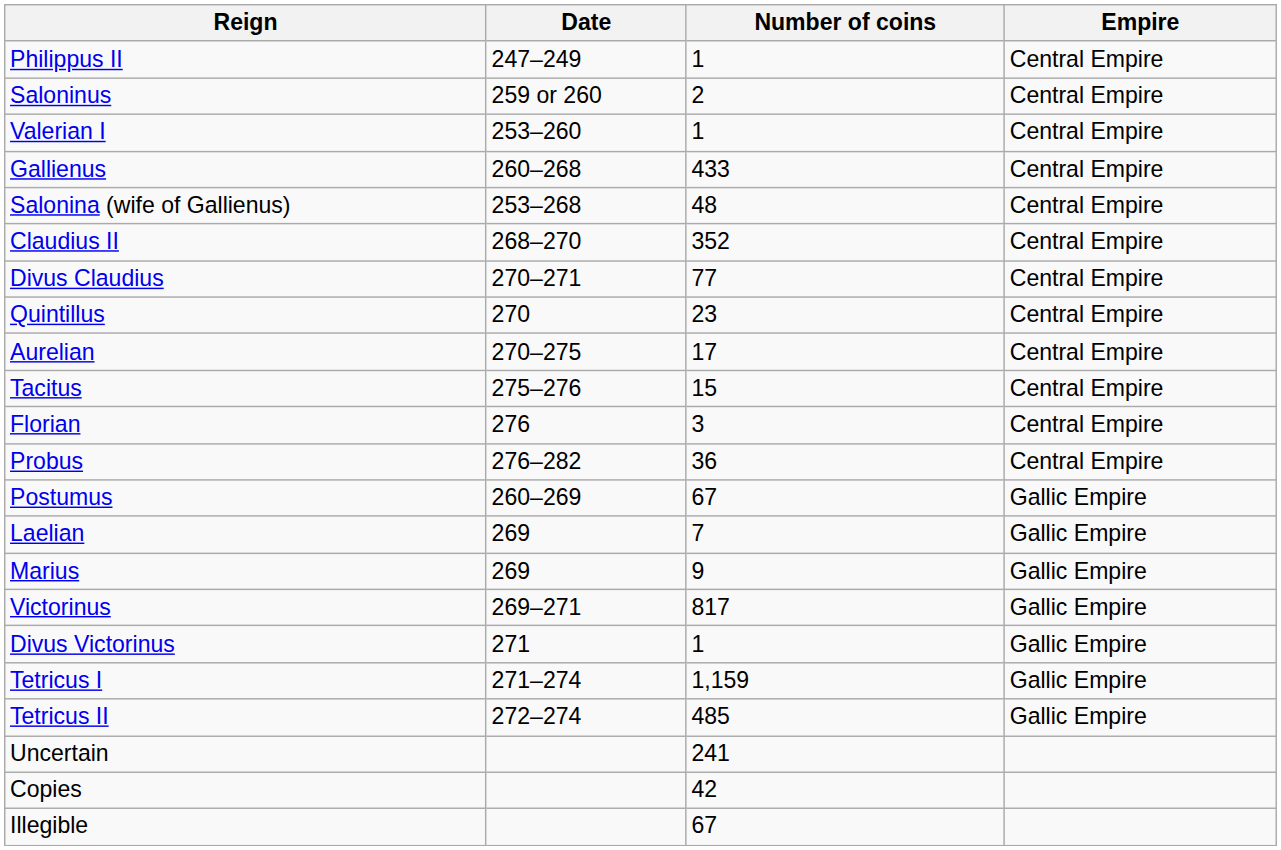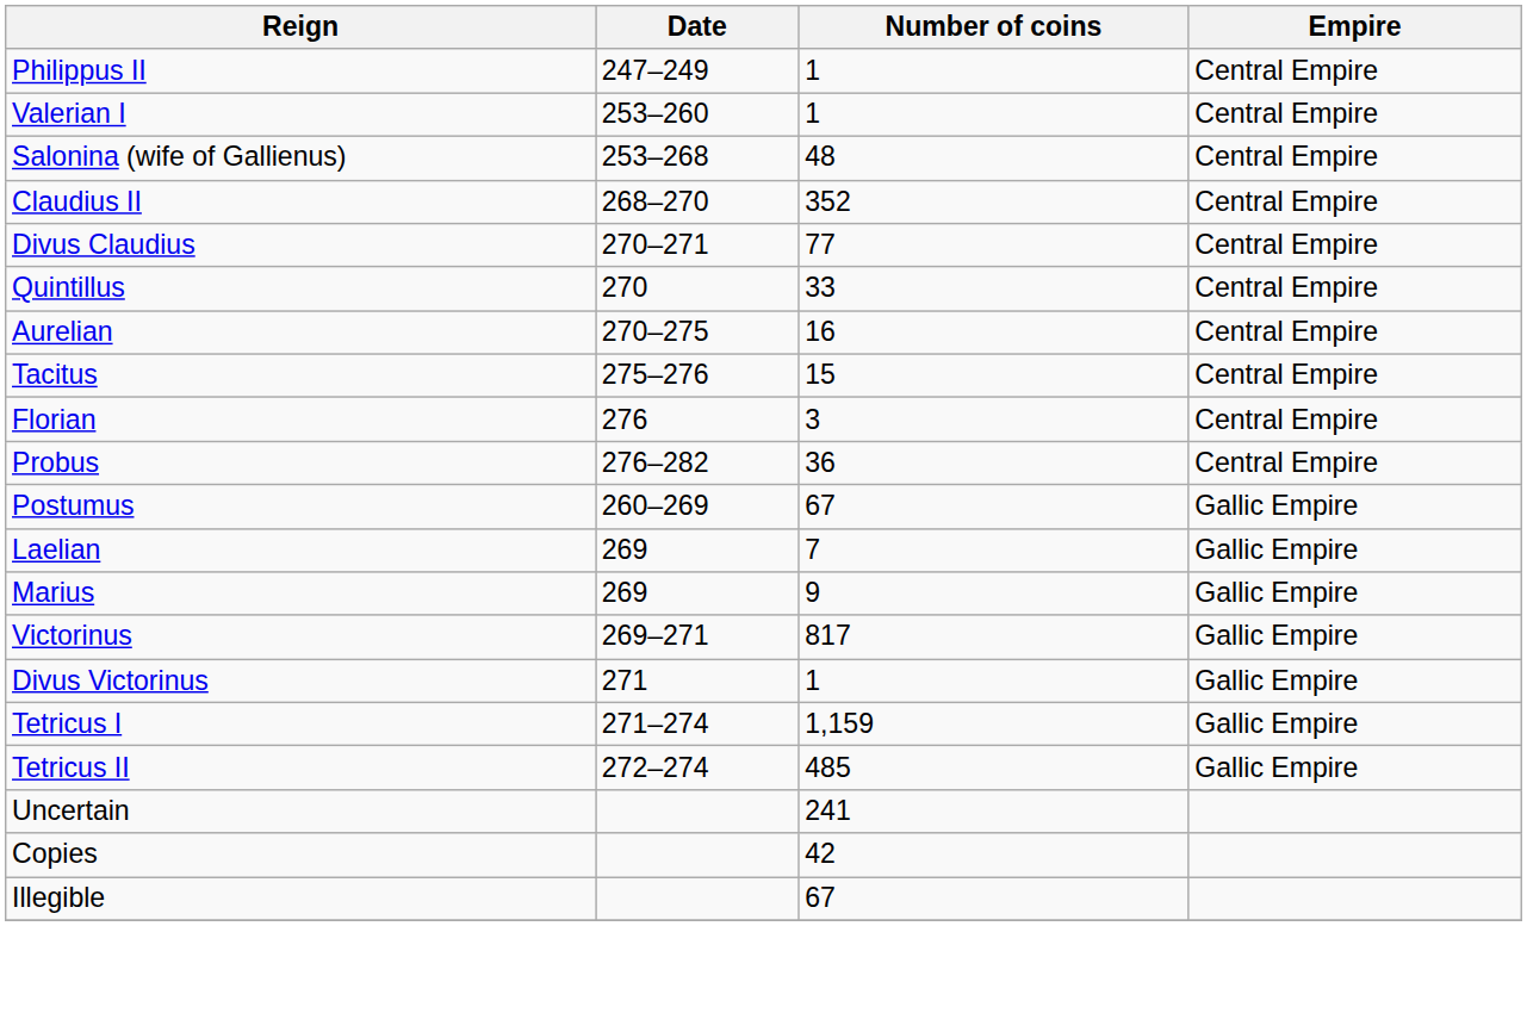 <table class="wikitable sortable" width="100%">
 <tr>
 <th>Reign</th>
 <th>Date</th>
 <th>Number of coins</th>
 <th>Empire</th>
 </tr>
 <tr>
 <td><a href='#'>Philippus II</a></td>
 <td>247–249</td>
 <td>1</td>
 <td>Central Empire</td>
 </tr>
 <tr>
-<td><a href='#'>Saloninus</a></td>
-<td>259 or 260</td>
-<td>2</td>
-<td>Central Empire</td>
-</tr>
-<tr>
 <td><a href='#'>Valerian I</a></td>
 <td>253–260</td>
 <td>1</td>
-<td>Central Empire</td>
-</tr>
-<tr>
-<td><a href='#'>Gallienus</a></td>
-<td>260–268</td>
-<td>433</td>
 <td>Central Empire</td>
 </tr>
 <tr>
 <td><a href='#'>Salonina</a> (wife of Gallienus)</td>
 <td>253–268</td>
 <td>48</td>
 <td>Central Empire</td>
 </tr>
 <tr>
 <td><a href='#'>Claudius II</a></td>
 <td>268–270</td>
 <td>352</td>
 <td>Central Empire</td>
 </tr>
 <tr>
 <td><a href='#'>Divus Claudius</a></td>
 <td>270–271</td>
 <td>77</td>
 <td>Central Empire</td>
 </tr>
 <tr>
 <td><a href='#'>Quintillus</a></td>
 <td>270</td>
-<td>23</td>
+<td>33</td>
 <td>Central Empire</td>
 </tr>
 <tr>
 <td><a href='#'>Aurelian</a></td>
 <td>270–275</td>
-<td>17</td>
+<td>16</td>
 <td>Central Empire</td>
 </tr>
 <tr>
 <td><a href='#'>Tacitus</a></td>
 <td>275–276</td>
 <td>15</td>
 <td>Central Empire</td>
 </tr>
 <tr>
 <td><a href='#'>Florian</a></td>
 <td>276</td>
 <td>3</td>
 <td>Central Empire</td>
 </tr>
 <tr>
 <td><a href='#'>Probus</a></td>
 <td>276–282</td>
 <td>36</td>
 <td>Central Empire</td>
 </tr>
 <tr>
 <td><a href='#'>Postumus</a></td>
 <td>260–269</td>
 <td>67</td>
 <td>Gallic Empire</td>
 </tr>
 <tr>
 <td><a href='#'>Laelian</a></td>
 <td>269</td>
 <td>7</td>
 <td>Gallic Empire</td>
 </tr>
 <tr>
 <td><a href='#'>Marius</a></td>
 <td>269</td>
 <td>9</td>
 <td>Gallic Empire</td>
 </tr>
 <tr>
 <td><a href='#'>Victorinus</a></td>
 <td>269–271</td>
 <td>817</td>
 <td>Gallic Empire</td>
 </tr>
 <tr>
 <td><a href='#'>Divus Victorinus</a></td>
 <td>271</td>
 <td>1</td>
 <td>Gallic Empire</td>
 </tr>
 <tr>
 <td><a href='#'>Tetricus I</a></td>
 <td>271–274</td>
 <td>1,159</td>
 <td>Gallic Empire</td>
 </tr>
 <tr>
 <td><a href='#'>Tetricus II</a></td>
 <td>272–274</td>
 <td>485</td>
 <td>Gallic Empire</td>
 </tr>
 <tr>
 <td>Uncertain</td>
 <td></td>
 <td>241</td>
 <td></td>
 </tr>
 <tr>
 <td>Copies</td>
 <td></td>
 <td>42</td>
 <td></td>
 </tr>
 <tr>
 <td>Illegible</td>
 <td></td>
 <td>67</td>
 <td></td>
 </tr>
 <tr>
 </tr>
 </table>
